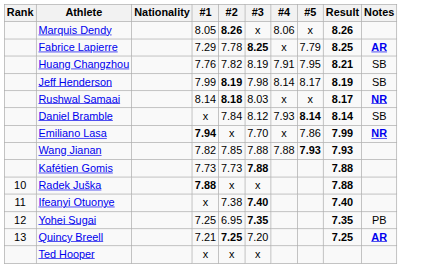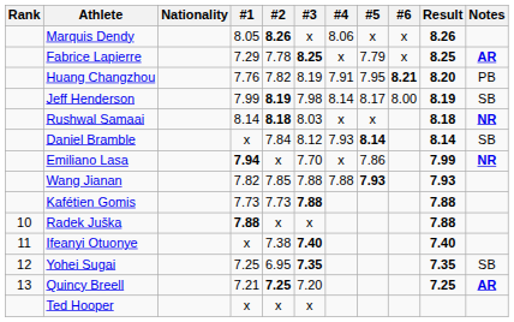 <table class="wikitable sortable" style="text-align:center">
 <tr>
 <th>Rank</th>
 <th>Athlete</th>
 <th>Nationality</th>
 <th>#1</th>
 <th>#2</th>
 <th>#3</th>
 <th>#4</th>
 <th>#5</th>
+<th>#6</th>
 <th>Result</th>
 <th>Notes</th>
 </tr>
 <tr>
 <td></td>
 <td align=left><a href='#'>Marquis Dendy</a></td>
 <td align=left></td>
 <td>8.05</td>
 <td><strong>8.26</strong></td>
 <td>x</td>
 <td>8.06</td>
+<td>x</td>
 <td>x</td>
 <td><strong>8.26</strong></td>
 <td></td>
 </tr>
 <tr>
 <td></td>
 <td align=left><a href='#'>Fabrice Lapierre</a></td>
 <td align=left></td>
 <td>7.29</td>
 <td>7.78</td>
 <td><strong>8.25</strong></td>
 <td>x</td>
 <td>7.79</td>
+<td>x</td>
 <td><strong>8.25</strong></td>
 <td><strong><a href='#'>AR</a></strong></td>
 </tr>
 <tr>
 <td></td>
 <td align=left><a href='#'>Huang Changzhou</a></td>
 <td align=left></td>
 <td>7.76</td>
 <td>7.82</td>
 <td>8.19</td>
 <td>7.91</td>
 <td>7.95</td>
 <td><strong>8.21</strong></td>
-<td>SB</td>
+<td><strong>8.20</strong></td>
+<td>PB</td>
 </tr>
 <tr>
 <td></td>
 <td align=left><a href='#'>Jeff Henderson</a></td>
 <td align=left></td>
 <td>7.99</td>
 <td><strong>8.19</strong></td>
 <td>7.98</td>
 <td>8.14</td>
 <td>8.17</td>
+<td>8.00</td>
 <td><strong>8.19</strong></td>
 <td>SB</td>
 </tr>
 <tr>
 <td></td>
 <td align=left><a href='#'>Rushwal Samaai</a></td>
 <td align=left></td>
 <td>8.14</td>
 <td><strong>8.18</strong></td>
 <td>8.03</td>
 <td>x</td>
 <td>x</td>
-<td><strong>8.17</strong></td>
+<td></td>
+<td><strong>8.18</strong></td>
 <td><strong><a href='#'>NR</a></strong></td>
 </tr>
 <tr>
 <td></td>
 <td align=left><a href='#'>Daniel Bramble</a></td>
 <td align=left></td>
 <td>x</td>
 <td>7.84</td>
 <td>8.12</td>
 <td>7.93</td>
 <td><strong>8.14</strong></td>
+<td></td>
 <td><strong>8.14</strong></td>
 <td>SB</td>
 </tr>
 <tr>
 <td></td>
 <td align=left><a href='#'>Emiliano Lasa</a></td>
 <td align=left></td>
 <td><strong>7.94</strong></td>
 <td>x</td>
 <td>7.70</td>
 <td>x</td>
 <td>7.86</td>
+<td></td>
 <td><strong>7.99</strong></td>
 <td><strong><a href='#'>NR</a></strong></td>
 </tr>
 <tr>
 <td></td>
 <td align=left><a href='#'>Wang Jianan</a></td>
 <td align=left></td>
 <td>7.82</td>
 <td>7.85</td>
 <td>7.88</td>
 <td>7.88</td>
 <td><strong>7.93</strong></td>
+<td></td>
 <td><strong>7.93</strong></td>
 <td></td>
 </tr>
 <tr>
 <td></td>
 <td align=left><a href='#'>Kafétien Gomis</a></td>
 <td align=left></td>
 <td>7.73</td>
 <td>7.73</td>
 <td><strong>7.88</strong></td>
+<td></td>
 <td></td>
 <td></td>
 <td><strong>7.88</strong></td>
 <td></td>
 </tr>
 <tr>
 <td>10</td>
 <td align=left><a href='#'>Radek Juška</a></td>
 <td align=left></td>
 <td><strong>7.88</strong></td>
 <td>x</td>
 <td>x</td>
 <td></td>
 <td></td>
+<td></td>
 <td><strong>7.88</strong></td>
 <td></td>
 </tr>
 <tr>
 <td>11</td>
 <td align=left><a href='#'>Ifeanyi Otuonye</a></td>
 <td align=left></td>
 <td>x</td>
 <td>7.38</td>
 <td><strong>7.40</strong></td>
+<td></td>
 <td></td>
 <td></td>
 <td><strong>7.40</strong></td>
 <td></td>
 </tr>
 <tr>
 <td>12</td>
 <td align=left><a href='#'>Yohei Sugai</a></td>
 <td align=left></td>
 <td>7.25</td>
 <td>6.95</td>
 <td><strong>7.35</strong></td>
 <td></td>
 <td></td>
+<td></td>
 <td><strong>7.35</strong></td>
-<td>PB</td>
+<td>SB</td>
 </tr>
 <tr>
 <td>13</td>
 <td align=left><a href='#'>Quincy Breell</a></td>
 <td align=left></td>
 <td>7.21</td>
 <td><strong>7.25</strong></td>
 <td>7.20</td>
+<td></td>
 <td></td>
 <td></td>
 <td><strong>7.25</strong></td>
 <td><strong><a href='#'>AR</a></strong></td>
 </tr>
 <tr>
 <td></td>
 <td align=left><a href='#'>Ted Hooper</a></td>
 <td align=left></td>
 <td>x</td>
 <td>x</td>
 <td>x</td>
 <td></td>
 <td></td>
+<td></td>
 <td><strong></strong></td>
 <td></td>
 </tr>
 </table>
